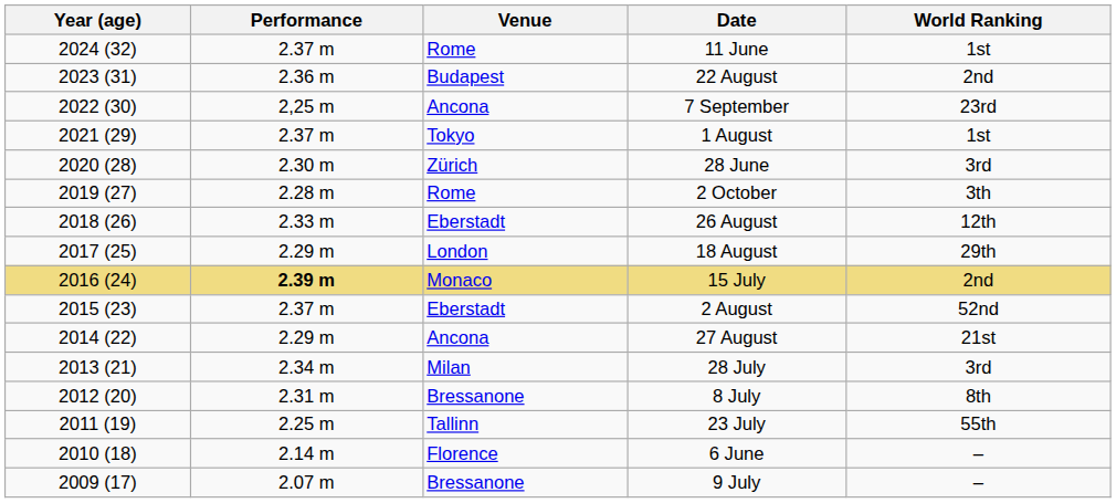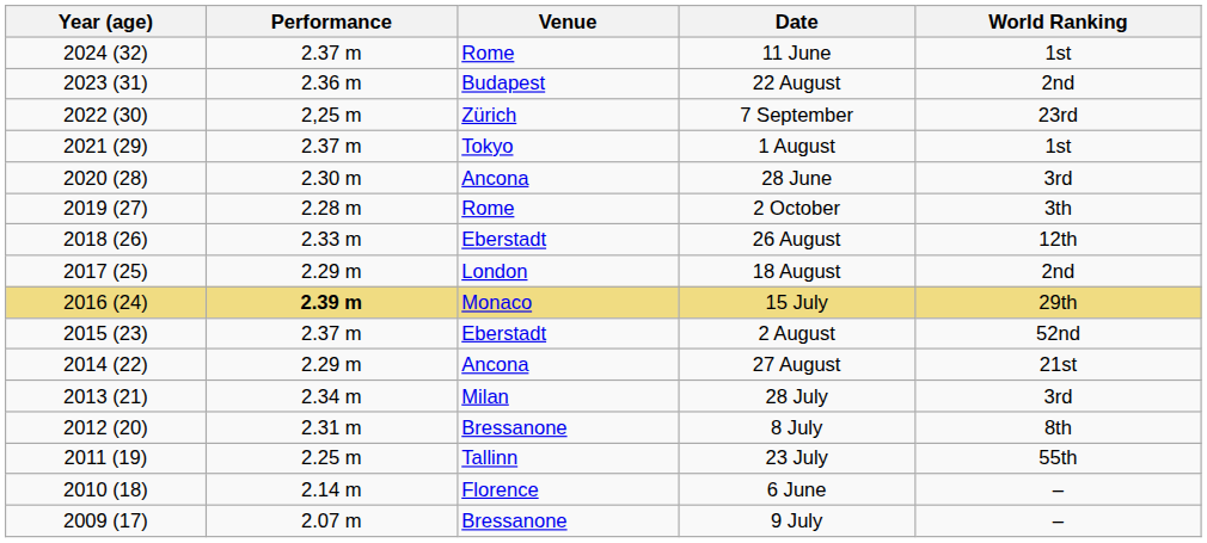 <table class="wikitable" width=55% style="font-size:90%; text-align:center;">
 <tr>
 <th>Year (age)</th>
 <th>Performance</th>
 <th>Venue</th>
 <th>Date</th>
 <th>World Ranking</th>
 </tr>
 <tr>
 <td>2024 (32)</td>
 <td>2.37 m</td>
 <td align=left> <a href='#'>Rome</a></td>
 <td>11 June</td>
 <td>1st</td>
 </tr>
 <tr>
 <td>2023 (31)</td>
 <td>2.36 m</td>
 <td align=left> <a href='#'>Budapest</a></td>
 <td>22 August</td>
 <td>2nd</td>
 </tr>
 <tr>
 <td>2022 (30)</td>
 <td>2,25 m</td>
-<td align=left> <a href='#'>Ancona</a></td>
+<td align=left> <a href='#'>Zürich</a></td>
 <td>7 September</td>
 <td>23rd</td>
 </tr>
 <tr>
 <td>2021 (29)</td>
 <td>2.37 m</td>
 <td align=left> <a href='#'>Tokyo</a></td>
 <td>1 August</td>
 <td>1st</td>
 </tr>
 <tr>
 <td>2020 (28)</td>
 <td>2.30 m</td>
-<td align=left> <a href='#'>Zürich</a></td>
+<td align=left> <a href='#'>Ancona</a></td>
 <td>28 June</td>
 <td>3rd</td>
 </tr>
 <tr>
 <td>2019 (27)</td>
 <td>2.28 m</td>
 <td align=left> <a href='#'>Rome</a></td>
 <td>2 October</td>
 <td>3th</td>
 </tr>
 <tr>
 <td>2018 (26)</td>
 <td>2.33 m</td>
 <td align=left> <a href='#'>Eberstadt</a></td>
 <td>26 August</td>
 <td>12th</td>
 </tr>
 <tr>
 <td>2017 (25)</td>
 <td>2.29 m</td>
 <td align=left> <a href='#'>London</a></td>
 <td>18 August</td>
-<td>29th</td>
+<td>2nd</td>
 </tr>
 <tr bgcolor=#F0DC82>
 <td>2016 (24)</td>
 <td><strong>2.39 m</strong></td>
 <td align=left> <a href='#'>Monaco</a></td>
 <td>15 July</td>
-<td>2nd</td>
+<td>29th</td>
 </tr>
 <tr>
 <td>2015 (23)</td>
 <td>2.37 m</td>
 <td align=left> <a href='#'>Eberstadt</a></td>
 <td>2 August</td>
 <td>52nd</td>
 </tr>
 <tr>
 <td>2014 (22)</td>
 <td>2.29 m</td>
 <td align=left> <a href='#'>Ancona</a></td>
 <td>27 August</td>
 <td>21st</td>
 </tr>
 <tr>
 <td>2013 (21)</td>
 <td>2.34 m</td>
 <td align=left> <a href='#'>Milan</a></td>
 <td>28 July</td>
 <td>3rd</td>
 </tr>
 <tr>
 <td>2012 (20)</td>
 <td>2.31 m</td>
 <td align=left> <a href='#'>Bressanone</a></td>
 <td>8 July</td>
 <td>8th</td>
 </tr>
 <tr>
 <td>2011 (19)</td>
 <td>2.25 m</td>
 <td align=left> <a href='#'>Tallinn</a></td>
 <td>23 July</td>
 <td>55th</td>
 </tr>
 <tr>
 <td>2010 (18)</td>
 <td>2.14 m</td>
 <td align=left> <a href='#'>Florence</a></td>
 <td>6 June</td>
 <td>–</td>
 </tr>
 <tr>
 <td>2009 (17)</td>
 <td>2.07 m</td>
 <td align=left> <a href='#'>Bressanone</a></td>
 <td>9 July</td>
 <td>–</td>
 </tr>
 </table>
